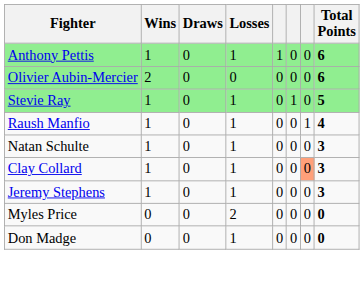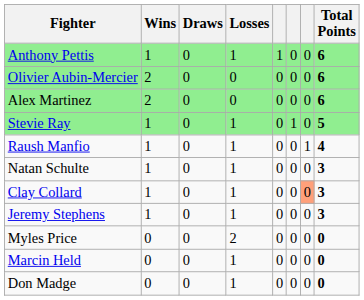 <table class="wikitable sortable">
 <tr>
 <th>Fighter</th>
 <th>Wins</th>
 <th>Draws</th>
 <th>Losses</th>
 <th></th>
 <th></th>
 <th></th>
 <th>Total<br> Points</th>
 </tr>
 <tr style="background:#90EE90;">
 <td> <a href='#'>Anthony Pettis</a></td>
 <td>1</td>
 <td>0</td>
 <td>1</td>
 <td>1</td>
 <td>0</td>
 <td>0</td>
 <td><strong>6</strong></td>
 </tr>
 <tr style="background:#90EE90;">
 <td> <a href='#'>Olivier Aubin-Mercier</a></td>
+<td>2</td>
+<td>0</td>
+<td>0</td>
+<td>0</td>
+<td>0</td>
+<td>0</td>
+<td><strong>6</strong></td>
+</tr>
+<tr style="background:#90EE90;">
+<td> Alex Martinez</td>
 <td>2</td>
 <td>0</td>
 <td>0</td>
 <td>0</td>
 <td>0</td>
 <td>0</td>
 <td><strong>6</strong></td>
 </tr>
 <tr style="background:#90EE90;">
 <td> <a href='#'>Stevie Ray</a></td>
 <td>1</td>
 <td>0</td>
 <td>1</td>
 <td>0</td>
 <td>1</td>
 <td>0</td>
 <td><strong>5</strong></td>
 </tr>
 <tr>
 <td> <a href='#'>Raush Manfio</a></td>
 <td>1</td>
 <td>0</td>
 <td>1</td>
 <td>0</td>
 <td>0</td>
 <td>1</td>
 <td><strong>4</strong></td>
 </tr>
 <tr>
 <td> Natan Schulte</td>
 <td>1</td>
 <td>0</td>
 <td>1</td>
 <td>0</td>
 <td>0</td>
 <td>0</td>
 <td><strong>3</strong></td>
 </tr>
 <tr>
 <td> <a href='#'>Clay Collard</a></td>
 <td>1</td>
 <td>0</td>
 <td>1</td>
 <td>0</td>
 <td>0</td>
 <td style="background: lightsalmon;">0</td>
 <td><strong>3</strong></td>
 </tr>
 <tr>
 <td> <a href='#'>Jeremy Stephens</a></td>
 <td>1</td>
 <td>0</td>
 <td>1</td>
 <td>0</td>
 <td>0</td>
 <td>0</td>
 <td><strong>3</strong></td>
 </tr>
 <tr>
 <td> Myles Price</td>
 <td>0</td>
 <td>0</td>
 <td>2</td>
 <td>0</td>
 <td>0</td>
 <td>0</td>
 <td><strong>0</strong></td>
 </tr>
 <tr>
+<td> <a href='#'>Marcin Held</a></td>
+<td>0</td>
+<td>0</td>
+<td>1</td>
+<td>0</td>
+<td>0</td>
+<td>0</td>
+<td><strong>0</strong></td>
+</tr>
+<tr>
 <td> Don Madge</td>
 <td>0</td>
 <td>0</td>
 <td>1</td>
 <td>0</td>
 <td>0</td>
 <td>0</td>
 <td><strong>0</strong></td>
 </tr>
 </table>
